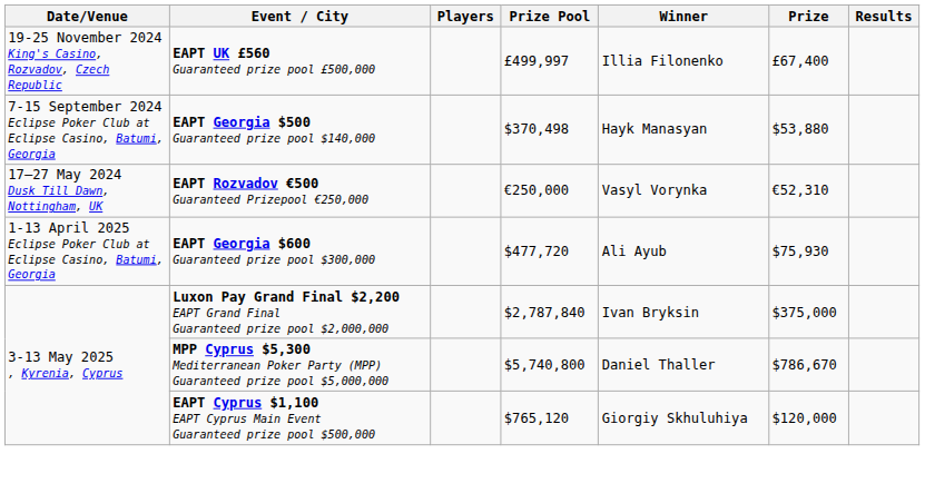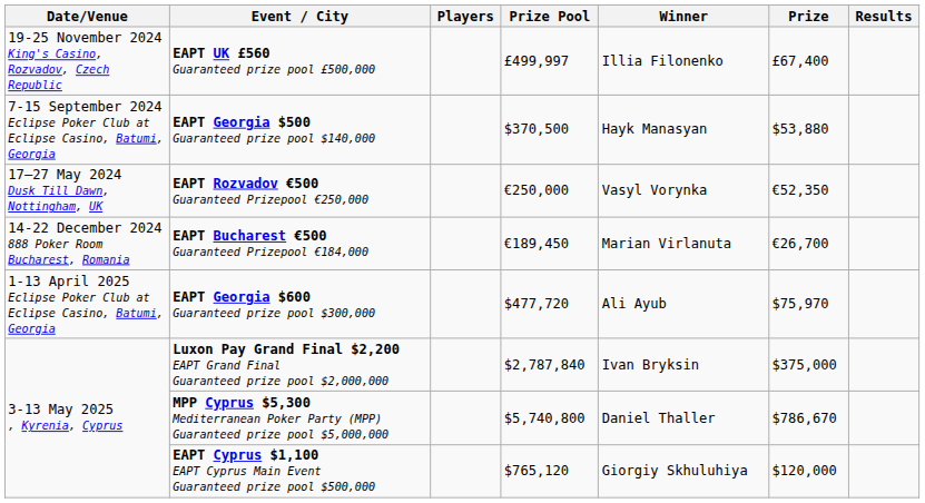 <table class="wikitable" width="100%">
 <tr>
 <th width="18%">Date/Venue</th>
 <th !width="16%">Event / City</th>
 <th !width="11%">Players</th>
 <th !width="12%">Prize Pool</th>
 <th !width="18%">Winner</th>
 <th !width="12%">Prize</th>
 <th !width="11%">Results</th>
 </tr>
 <tr>
 <td>19-25 November 2024<br><small><em><a href='#'>King's Casino</a>, <a href='#'>Rozvadov</a>, <a href='#'>Czech Republic</a></em></small></td>
 <td> <strong>EAPT <a href='#'>UK</a> £560</strong><br><small><em>Guaranteed prize pool £500,000</em></small></td>
 <td></td>
 <td>£499,997</td>
 <td> Illia Filonenko</td>
 <td>£67,400</td>
 <td></td>
 </tr>
 <tr>
 <td>7-15 September 2024<br><small><em>Eclipse Poker Club at Eclipse Casino, <a href='#'>Batumi</a>, <a href='#'>Georgia</a></em></small></td>
 <td> <strong>EAPT <a href='#'>Georgia</a> $500</strong><br><small><em>Guaranteed prize pool $140,000</em></small></td>
 <td></td>
-<td>$370,498</td>
+<td>$370,500</td>
 <td> Hayk Manasyan</td>
 <td>$53,880</td>
 <td></td>
 </tr>
 <tr>
 <td>17–27 May 2024<br><small><em><a href='#'>Dusk Till Dawn</a>, <a href='#'>Nottingham</a>, <a href='#'>UK</a></em></small></td>
 <td> <strong>EAPT <a href='#'>Rozvadov</a> €500</strong><br><small><em>Guaranteed Prizepool €250,000</em></small></td>
 <td></td>
 <td>€250,000</td>
 <td> Vasyl Vorynka</td>
-<td>€52,310</td>
+<td>€52,350</td>
+<td></td>
+</tr>
+<tr>
+<td>14-22 December 2024<br><small><em>888 Poker Room<br><a href='#'>Bucharest</a>, <a href='#'>Romania</a></em></small></td>
+<td> <strong>EAPT <a href='#'>Bucharest</a> €500</strong><br><small><em>Guaranteed Prizepool €184,000</em></small></td>
+<td></td>
+<td>€189,450</td>
+<td> Marian Virlanuta</td>
+<td>€26,700</td>
 <td></td>
 </tr>
 <tr>
 <td>1-13 April 2025<br><small><em>Eclipse Poker Club at Eclipse Casino, <a href='#'>Batumi</a>, <a href='#'>Georgia</a></em></small></td>
 <td> <strong>EAPT <a href='#'>Georgia</a> $600</strong><br><small><em>Guaranteed prize pool $300,000</em></small></td>
 <td></td>
 <td>$477,720</td>
 <td> Ali Ayub</td>
-<td>$75,930</td>
+<td>$75,970</td>
 <td></td>
 </tr>
 <tr>
 <td rowspan="3">3-13 May 2025<br><small><em>, <a href='#'>Kyrenia</a>, <a href='#'>Cyprus</a></em></small></td>
 <td> <strong>Luxon Pay Grand Final $2,200</strong><br><small><em>EAPT Grand Final</em></small><br><small><em>Guaranteed prize pool $2,000,000</em></small></td>
 <td></td>
 <td>$2,787,840</td>
 <td> Ivan Bryksin</td>
 <td>$375,000</td>
 <td></td>
 </tr>
 <tr>
 <td> <strong>MPP <a href='#'>Cyprus</a> $5,300</strong><br><small><em>Mediterranean Poker Party (MPP)</em></small><br><small><em>Guaranteed prize pool $5,000,000</em></small></td>
 <td></td>
 <td>$5,740,800</td>
 <td> Daniel Thaller</td>
 <td>$786,670</td>
 <td></td>
 </tr>
 <tr>
 <td> <strong>EAPT <a href='#'>Cyprus</a> $1,100</strong><br><small><em>EAPT Cyprus Main Event</em></small><br><small><em>Guaranteed prize pool $500,000</em></small></td>
 <td></td>
 <td>$765,120</td>
 <td> Giorgiy Skhuluhiya</td>
 <td>$120,000</td>
 <td></td>
 </tr>
 </table>
